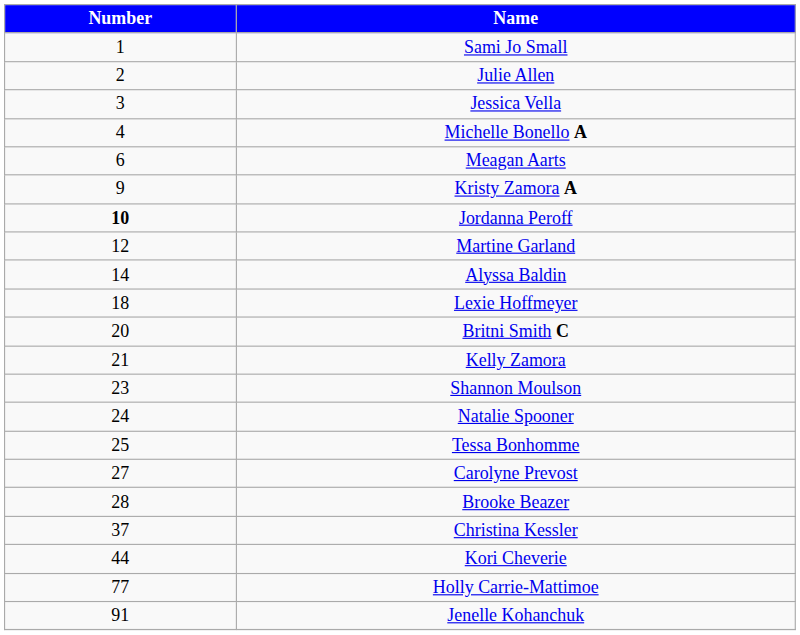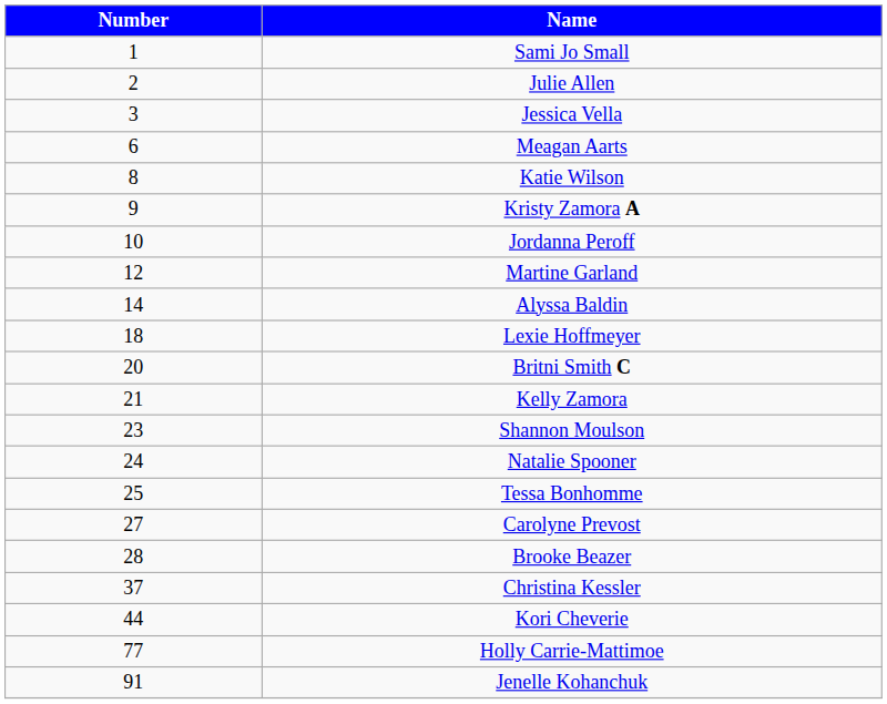 <table class="wikitable" style="width:80%;">
 <tr style="text-align:center; background:blue; color:#FFFFFF;">
 <td><strong>Number</strong></td>
 <td><strong>Name</strong></td>
 </tr>
 <tr style="text-align:center;" bgcolor="">
 <td>1</td>
 <td><a href='#'>Sami Jo Small</a></td>
 </tr>
 <tr style="text-align:center;" bgcolor="">
 <td>2</td>
 <td><a href='#'>Julie Allen</a></td>
 </tr>
 <tr style="text-align:center;" bgcolor="">
 <td>3</td>
 <td><a href='#'>Jessica Vella</a></td>
 </tr>
 <tr style="text-align:center;" bgcolor="">
-<td>4</td>
-<td><a href='#'>Michelle Bonello</a> <strong>A</strong></td>
+<td>6</td>
+<td><a href='#'>Meagan Aarts</a></td>
 </tr>
 <tr style="text-align:center;" bgcolor="">
-<td>6</td>
-<td><a href='#'>Meagan Aarts</a></td>
+<td>8</td>
+<td><a href='#'>Katie Wilson</a></td>
 </tr>
 <tr style="text-align:center;" bgcolor="">
 <td>9</td>
 <td><a href='#'>Kristy Zamora</a>  <strong>A</strong></td>
 </tr>
 <tr style="text-align:center;" bgcolor="">
-<td><strong>10</strong></td>
+<td>10</td>
 <td><a href='#'>Jordanna Peroff</a></td>
 </tr>
 <tr style="text-align:center;" bgcolor="">
 <td>12</td>
 <td><a href='#'>Martine Garland</a></td>
 </tr>
 <tr style="text-align:center;" bgcolor="">
 <td>14</td>
 <td><a href='#'>Alyssa Baldin</a></td>
 </tr>
 <tr style="text-align:center;" bgcolor="">
 <td>18</td>
 <td><a href='#'>Lexie Hoffmeyer</a></td>
 </tr>
 <tr style="text-align:center;" bgcolor="">
 <td>20</td>
 <td><a href='#'>Britni Smith</a>  <strong>C</strong></td>
 </tr>
 <tr style="text-align:center;" bgcolor="">
 <td>21</td>
 <td><a href='#'>Kelly Zamora</a></td>
 </tr>
 <tr style="text-align:center;" bgcolor="">
 <td>23</td>
 <td><a href='#'>Shannon Moulson</a></td>
 </tr>
 <tr style="text-align:center;" bgcolor="">
 <td>24</td>
 <td><a href='#'>Natalie Spooner</a></td>
 </tr>
 <tr style="text-align:center;" bgcolor="">
 <td>25</td>
 <td><a href='#'>Tessa Bonhomme</a></td>
 </tr>
 <tr style="text-align:center;" bgcolor="">
 <td>27</td>
 <td><a href='#'>Carolyne Prevost</a></td>
 </tr>
 <tr style="text-align:center;" bgcolor="">
 <td>28</td>
 <td><a href='#'>Brooke Beazer</a></td>
 </tr>
 <tr style="text-align:center;" bgcolor="">
 <td>37</td>
 <td><a href='#'>Christina Kessler</a></td>
 </tr>
 <tr style="text-align:center;" bgcolor="">
 <td>44</td>
 <td><a href='#'>Kori Cheverie</a></td>
 </tr>
 <tr style="text-align:center;" bgcolor="">
 <td>77</td>
 <td><a href='#'>Holly Carrie-Mattimoe</a></td>
 </tr>
 <tr style="text-align:center;" bgcolor="">
 <td>91</td>
 <td><a href='#'>Jenelle Kohanchuk</a></td>
 </tr>
 <tr style="text-align:center;" bgcolor="">
 </tr>
 </table>
